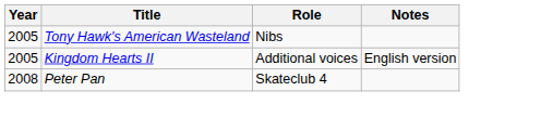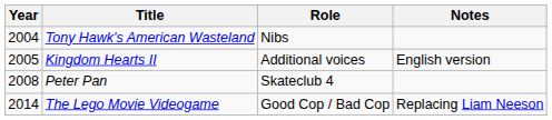 <table class="wikitable sortable">
 <tr>
 <th>Year</th>
 <th>Title</th>
 <th>Role</th>
 <th class="unsortable">Notes</th>
 </tr>
 <tr>
-<td>2005</td>
+<td>2004</td>
 <td><em><a href='#'>Tony Hawk's American Wasteland</a></em></td>
 <td>Nibs</td>
 <td></td>
 </tr>
 <tr>
 <td>2005</td>
 <td><em><a href='#'>Kingdom Hearts II</a></em></td>
 <td>Additional voices</td>
 <td>English version</td>
 </tr>
 <tr>
 <td>2008</td>
 <td><em>Peter Pan</em></td>
 <td>Skateclub 4</td>
 <td></td>
 </tr>
+<tr>
+<td>2014</td>
+<td><em><a href='#'>The Lego Movie Videogame</a></em></td>
+<td>Good Cop / Bad Cop</td>
+<td>Replacing <a href='#'>Liam Neeson</a></td>
+</tr>
 </table>
